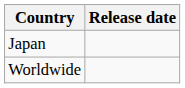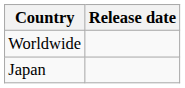 <table class="wikitable">
 <tr>
 <th>Country</th>
 <th>Release date</th>
 </tr>
 <tr>
+<td>Worldwide</td>
+<td></td>
+</tr>
+<tr>
 <td>Japan</td>
 <td></td>
 </tr>
-<tr>
-<td>Worldwide</td>
-<td></td>
-</tr>
 </table>
